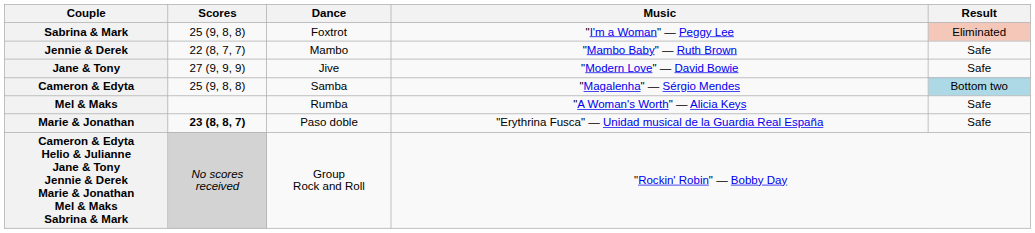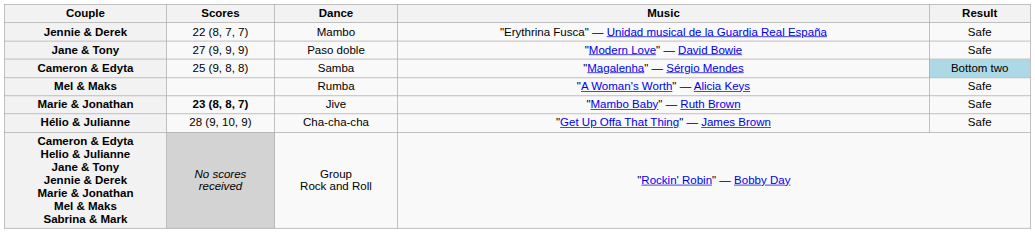 <table class="wikitable sortable" style="text-align:center; width:90%">
 <tr>
 <th scope="col">Couple</th>
 <th scope="col">Scores</th>
 <th scope="col" class="unsortable">Dance</th>
 <th scope="col" class="unsortable">Music</th>
 <th scope="col" class="unsortable">Result</th>
 </tr>
 <tr>
-<th scope="row">Sabrina & Mark</th>
-<td>25 (9, 8, 8)</td>
-<td>Foxtrot</td>
-<td>"<a href='#'>I'm a Woman</a>" — <a href='#'>Peggy Lee</a></td>
-<td bgcolor=f4c7b8>Eliminated</td>
-</tr>
-<tr>
 <th scope="row">Jennie & Derek</th>
 <td>22 (8, 7, 7)</td>
 <td>Mambo</td>
-<td>"<a href='#'>Mambo Baby</a>" — <a href='#'>Ruth Brown</a></td>
+<td>"Erythrina Fusca" — <a href='#'>Unidad musical de la Guardia Real España</a></td>
 <td>Safe</td>
 </tr>
 <tr>
 <th scope="row">Jane & Tony</th>
 <td>27 (9, 9, 9)</td>
-<td>Jive</td>
+<td>Paso doble</td>
 <td>"<a href='#'>Modern Love</a>" — <a href='#'>David Bowie</a></td>
 <td>Safe</td>
 </tr>
 <tr>
 <th scope="row">Cameron & Edyta</th>
 <td>25 (9, 8, 8)</td>
 <td>Samba</td>
 <td>"<a href='#'>Magalenha</a>" — <a href='#'>Sérgio Mendes</a></td>
 <td bgcolor=lightblue>Bottom two</td>
 </tr>
 <tr>
 <th scope="row">Mel & Maks</th>
 <td></td>
 <td>Rumba</td>
 <td>"<a href='#'>A Woman's Worth</a>" — <a href='#'>Alicia Keys</a></td>
 <td>Safe</td>
 </tr>
 <tr>
 <th scope="row">Marie & Jonathan</th>
 <td><strong>23 (8, 8, 7)</strong></td>
-<td>Paso doble</td>
-<td>"Erythrina Fusca" — <a href='#'>Unidad musical de la Guardia Real España</a></td>
+<td>Jive</td>
+<td>"<a href='#'>Mambo Baby</a>" — <a href='#'>Ruth Brown</a></td>
+<td>Safe</td>
+</tr>
+<tr>
+<th scope="row">Hélio & Julianne</th>
+<td>28 (9, 10, 9)</td>
+<td>Cha-cha-cha</td>
+<td>"<a href='#'>Get Up Offa That Thing</a>" — <a href='#'>James Brown</a></td>
 <td>Safe</td>
 </tr>
 <tr>
 <th scope="row">Cameron & Edyta<br>Helio & Julianne<br>Jane & Tony<br>Jennie & Derek<br>Marie & Jonathan<br>Mel & Maks<br>Sabrina & Mark</th>
 <td bgcolor="lightgray"><em>No scores<br>received</em></td>
 <td>Group<br>Rock and Roll</td>
 <td colspan=2>"<a href='#'>Rockin' Robin</a>" — <a href='#'>Bobby Day</a></td>
 </tr>
 </table>
